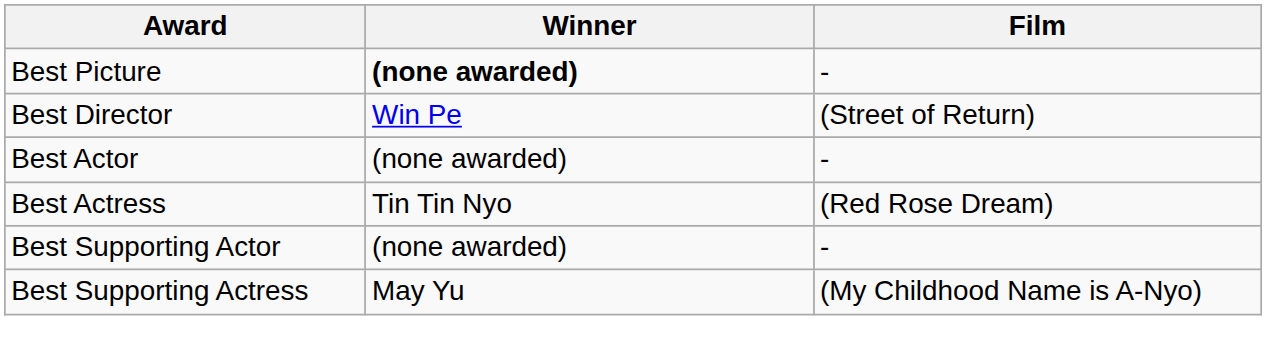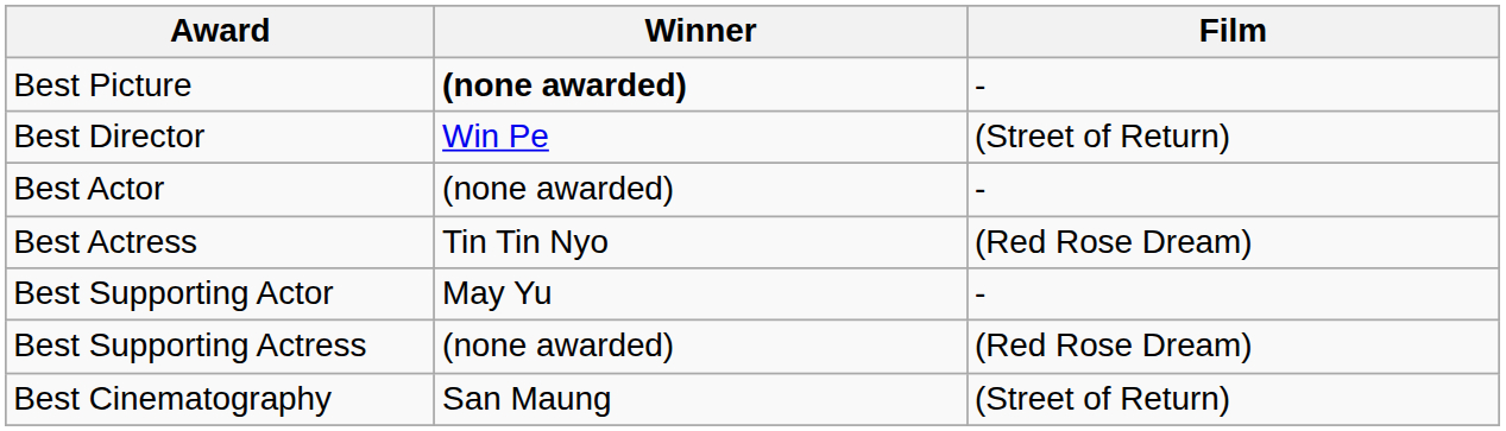 <table class="wikitable">
 <tr>
 <th width="200"><strong>Award</strong></th>
 <th width="250"><strong>Winner</strong></th>
 <th width="250"><strong>Film</strong></th>
 </tr>
 <tr>
 <td>Best Picture</td>
 <td><strong>(none awarded)</strong></td>
 <td>-</td>
 </tr>
 <tr>
 <td>Best Director</td>
 <td><a href='#'>Win Pe</a></td>
 <td><em></em> (Street of Return)</td>
 </tr>
 <tr>
 <td>Best Actor</td>
 <td>(none awarded)</td>
 <td>-</td>
 </tr>
 <tr>
 <td>Best Actress</td>
 <td>Tin Tin Nyo</td>
 <td> (Red Rose Dream)</td>
 </tr>
 <tr>
 <td>Best Supporting Actor</td>
-<td>(none awarded)</td>
+<td>May Yu</td>
 <td>-</td>
 </tr>
 <tr>
 <td>Best Supporting Actress</td>
-<td>May Yu</td>
-<td> (My Childhood Name is A-Nyo)</td>
+<td>(none awarded)</td>
+<td> (Red Rose Dream)</td>
+</tr>
+<tr>
+<td>Best Cinematography</td>
+<td>San Maung</td>
+<td><em></em> (Street of Return)</td>
 </tr>
 </table>
